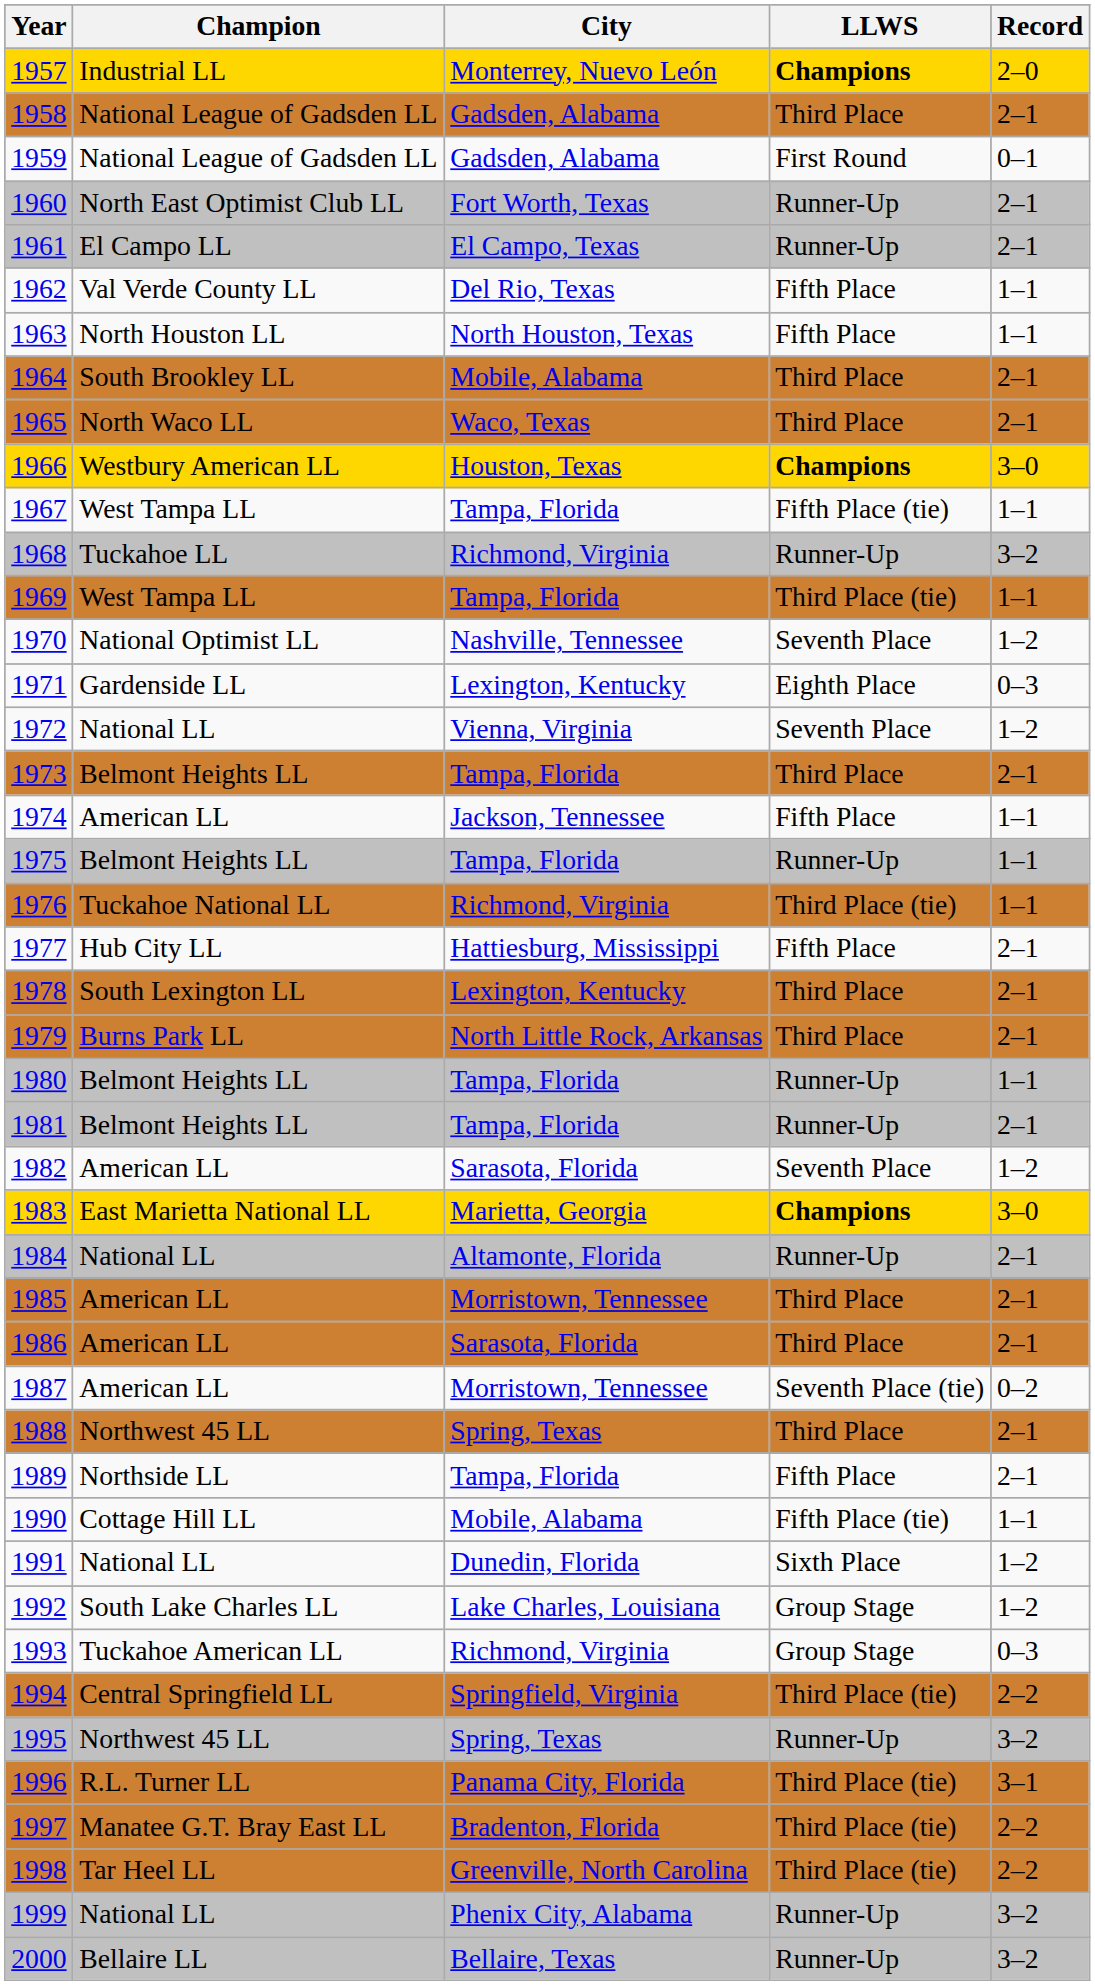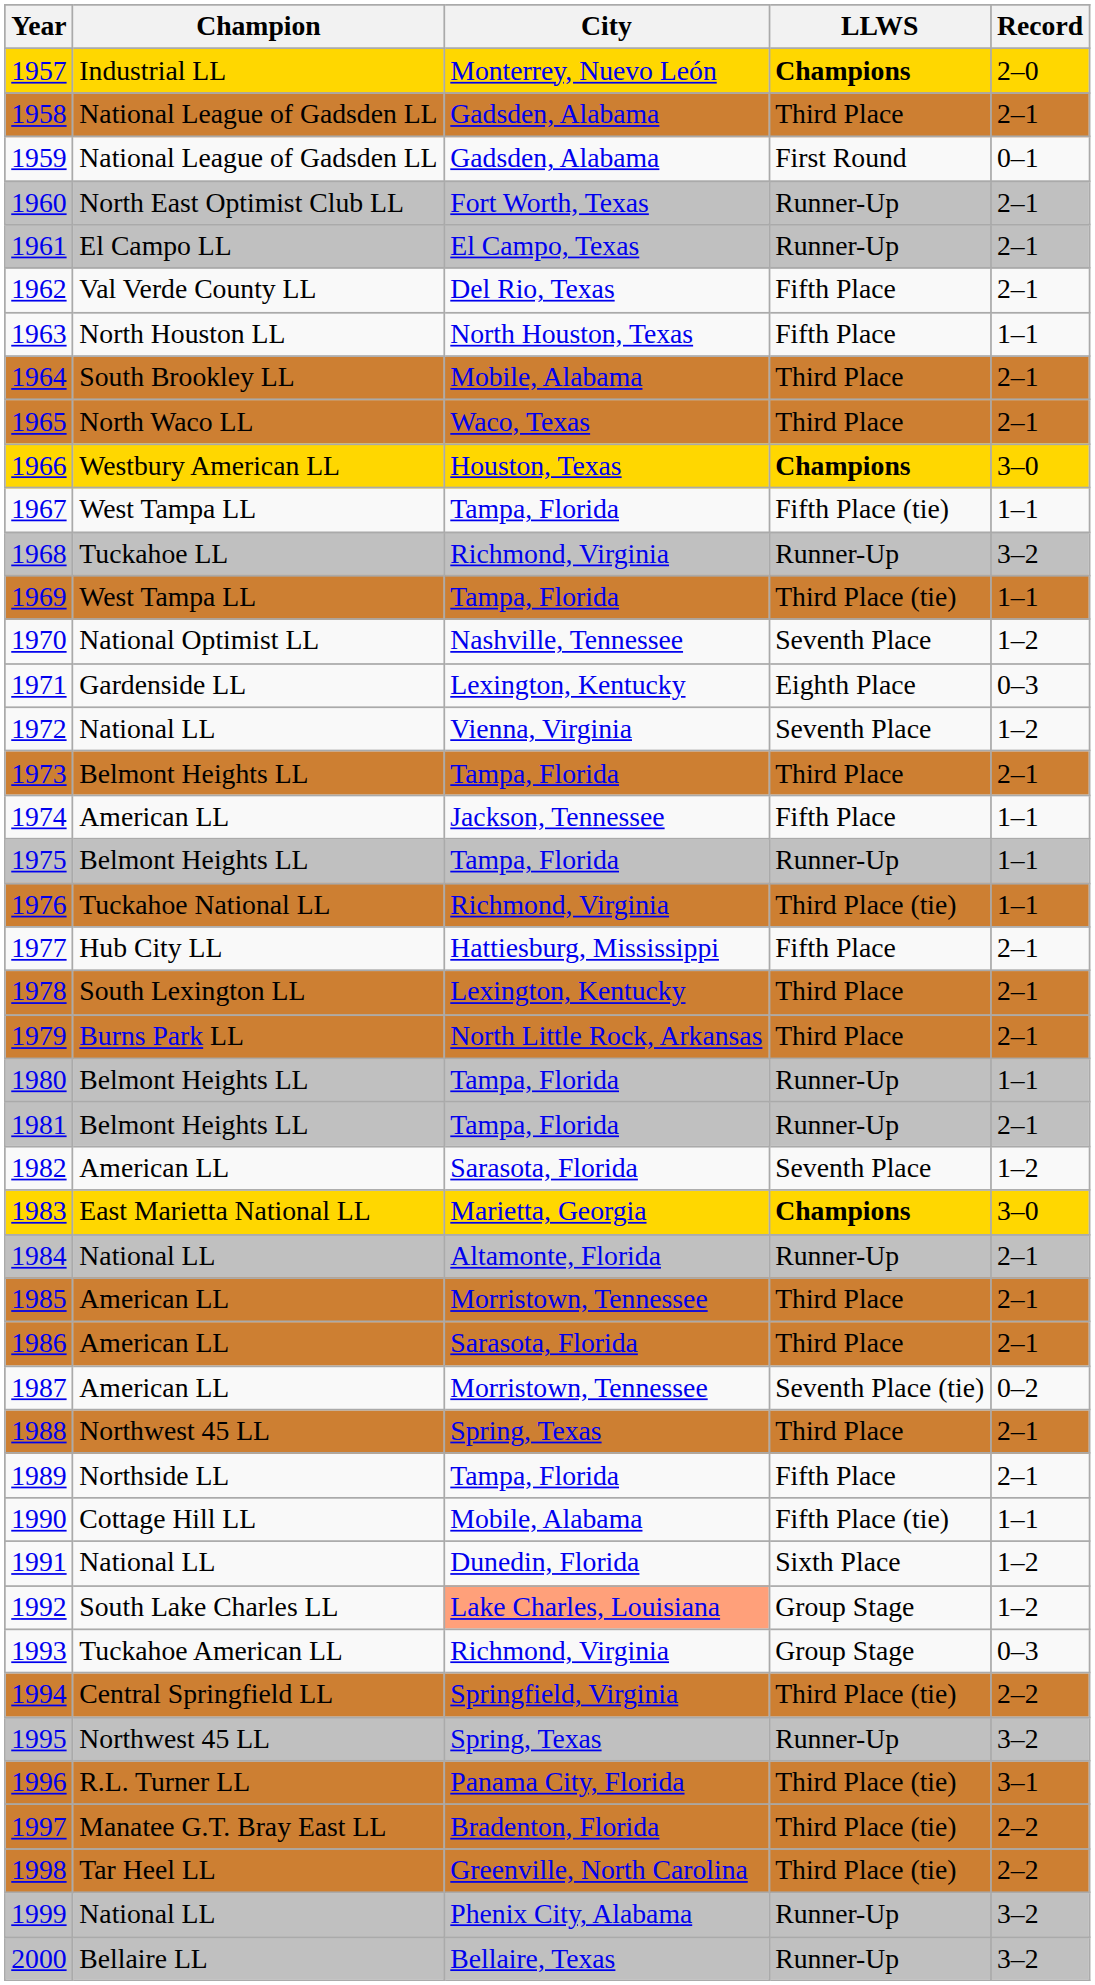 <table class="wikitable">
 <tr>
 <th>Year</th>
 <th>Champion</th>
 <th>City</th>
 <th>LLWS</th>
 <th>Record</th>
 </tr>
 <tr style="background:gold">
 <td><a href='#'>1957</a></td>
 <td>Industrial LL</td>
 <td> <a href='#'>Monterrey, Nuevo León</a></td>
 <td><strong>Champions</strong></td>
 <td>2–0</td>
 </tr>
 <tr style="background:#cd7f32;">
 <td><a href='#'>1958</a></td>
 <td>National League of Gadsden LL</td>
 <td> <a href='#'>Gadsden, Alabama</a></td>
 <td>Third Place</td>
 <td>2–1</td>
 </tr>
 <tr>
 <td><a href='#'>1959</a></td>
 <td>National League of Gadsden LL</td>
 <td> <a href='#'>Gadsden, Alabama</a></td>
 <td>First Round</td>
 <td>0–1</td>
 </tr>
 <tr style="background:silver">
 <td><a href='#'>1960</a></td>
 <td>North East Optimist Club LL</td>
 <td> <a href='#'>Fort Worth, Texas</a></td>
 <td>Runner-Up</td>
 <td>2–1</td>
 </tr>
 <tr style="background:silver">
 <td><a href='#'>1961</a></td>
 <td>El Campo LL</td>
 <td> <a href='#'>El Campo, Texas</a></td>
 <td>Runner-Up</td>
 <td>2–1</td>
 </tr>
 <tr>
 <td><a href='#'>1962</a></td>
 <td>Val Verde County LL</td>
 <td> <a href='#'>Del Rio, Texas</a></td>
 <td>Fifth Place</td>
-<td>1–1</td>
+<td>2–1</td>
 </tr>
 <tr>
 <td><a href='#'>1963</a></td>
 <td>North Houston LL</td>
 <td> <a href='#'>North Houston, Texas</a></td>
 <td>Fifth Place</td>
 <td>1–1</td>
 </tr>
 <tr style="background:#cd7f32;">
 <td><a href='#'>1964</a></td>
 <td>South Brookley LL</td>
 <td> <a href='#'>Mobile, Alabama</a></td>
 <td>Third Place</td>
 <td>2–1</td>
 </tr>
 <tr style="background:#cd7f32;">
 <td><a href='#'>1965</a></td>
 <td>North Waco LL</td>
 <td> <a href='#'>Waco, Texas</a></td>
 <td>Third Place</td>
 <td>2–1</td>
 </tr>
 <tr style="background:gold">
 <td><a href='#'>1966</a></td>
 <td>Westbury American LL</td>
 <td> <a href='#'>Houston, Texas</a></td>
 <td><strong>Champions</strong></td>
 <td>3–0</td>
 </tr>
 <tr>
 <td><a href='#'>1967</a></td>
 <td>West Tampa LL</td>
 <td> <a href='#'>Tampa, Florida</a></td>
 <td>Fifth Place (tie)</td>
 <td>1–1</td>
 </tr>
 <tr style="background:silver">
 <td><a href='#'>1968</a></td>
 <td>Tuckahoe LL</td>
 <td> <a href='#'>Richmond, Virginia</a></td>
 <td>Runner-Up</td>
 <td>3–2</td>
 </tr>
 <tr style="background:#cd7f32;">
 <td><a href='#'>1969</a></td>
 <td>West Tampa LL</td>
 <td> <a href='#'>Tampa, Florida</a></td>
 <td>Third Place (tie)</td>
 <td>1–1</td>
 </tr>
 <tr>
 <td><a href='#'>1970</a></td>
 <td>National Optimist LL</td>
 <td> <a href='#'>Nashville, Tennessee</a></td>
 <td>Seventh Place</td>
 <td>1–2</td>
 </tr>
 <tr>
 <td><a href='#'>1971</a></td>
 <td>Gardenside LL</td>
 <td> <a href='#'>Lexington, Kentucky</a></td>
 <td>Eighth Place</td>
 <td>0–3</td>
 </tr>
 <tr>
 <td><a href='#'>1972</a></td>
 <td>National LL</td>
 <td> <a href='#'>Vienna, Virginia</a></td>
 <td>Seventh Place</td>
 <td>1–2</td>
 </tr>
 <tr style="background:#cd7f32;">
 <td><a href='#'>1973</a></td>
 <td>Belmont Heights LL</td>
 <td> <a href='#'>Tampa, Florida</a></td>
 <td>Third Place</td>
 <td>2–1</td>
 </tr>
 <tr>
 <td><a href='#'>1974</a></td>
 <td>American LL</td>
 <td> <a href='#'>Jackson, Tennessee</a></td>
 <td>Fifth Place</td>
 <td>1–1</td>
 </tr>
 <tr style="background:silver">
 <td><a href='#'>1975</a></td>
 <td>Belmont Heights LL</td>
 <td> <a href='#'>Tampa, Florida</a></td>
 <td>Runner-Up</td>
 <td>1–1</td>
 </tr>
 <tr style="background:#cd7f32;">
 <td><a href='#'>1976</a></td>
 <td>Tuckahoe National LL</td>
 <td> <a href='#'>Richmond, Virginia</a></td>
 <td>Third Place (tie)</td>
 <td>1–1</td>
 </tr>
 <tr>
 <td><a href='#'>1977</a></td>
 <td>Hub City LL</td>
 <td> <a href='#'>Hattiesburg, Mississippi</a></td>
 <td>Fifth Place</td>
 <td>2–1</td>
 </tr>
 <tr style="background:#cd7f32;">
 <td><a href='#'>1978</a></td>
 <td>South Lexington LL</td>
 <td> <a href='#'>Lexington, Kentucky</a></td>
 <td>Third Place</td>
 <td>2–1</td>
 </tr>
 <tr style="background:#cd7f32;">
 <td><a href='#'>1979</a></td>
 <td><a href='#'>Burns Park</a> LL</td>
 <td> <a href='#'>North Little Rock, Arkansas</a></td>
 <td>Third Place</td>
 <td>2–1</td>
 </tr>
 <tr style="background:silver">
 <td><a href='#'>1980</a></td>
 <td>Belmont Heights LL</td>
 <td> <a href='#'>Tampa, Florida</a></td>
 <td>Runner-Up</td>
 <td>1–1</td>
 </tr>
 <tr style="background:silver">
 <td><a href='#'>1981</a></td>
 <td>Belmont Heights LL</td>
 <td> <a href='#'>Tampa, Florida</a></td>
 <td>Runner-Up</td>
 <td>2–1</td>
 </tr>
 <tr>
 <td><a href='#'>1982</a></td>
 <td>American LL</td>
 <td> <a href='#'>Sarasota, Florida</a></td>
 <td>Seventh Place</td>
 <td>1–2</td>
 </tr>
 <tr style="background:gold">
 <td><a href='#'>1983</a></td>
 <td>East Marietta National LL</td>
 <td> <a href='#'>Marietta, Georgia</a></td>
 <td><strong>Champions</strong></td>
 <td>3–0</td>
 </tr>
 <tr style="background:silver">
 <td><a href='#'>1984</a></td>
 <td>National LL</td>
 <td> <a href='#'>Altamonte, Florida</a></td>
 <td>Runner-Up</td>
 <td>2–1</td>
 </tr>
 <tr style="background:#cd7f32;">
 <td><a href='#'>1985</a></td>
 <td>American LL</td>
 <td> <a href='#'>Morristown, Tennessee</a></td>
 <td>Third Place</td>
 <td>2–1</td>
 </tr>
 <tr style="background:#cd7f32;">
 <td><a href='#'>1986</a></td>
 <td>American LL</td>
 <td> <a href='#'>Sarasota, Florida</a></td>
 <td>Third Place</td>
 <td>2–1</td>
 </tr>
 <tr>
 <td><a href='#'>1987</a></td>
 <td>American LL</td>
 <td> <a href='#'>Morristown, Tennessee</a></td>
 <td>Seventh Place (tie)</td>
 <td>0–2</td>
 </tr>
 <tr style="background:#cd7f32;">
 <td><a href='#'>1988</a></td>
 <td>Northwest 45 LL</td>
 <td> <a href='#'>Spring, Texas</a></td>
 <td>Third Place</td>
 <td>2–1</td>
 </tr>
 <tr>
 <td><a href='#'>1989</a></td>
 <td>Northside LL</td>
 <td> <a href='#'>Tampa, Florida</a></td>
 <td>Fifth Place</td>
 <td>2–1</td>
 </tr>
 <tr>
 <td><a href='#'>1990</a></td>
 <td>Cottage Hill LL</td>
 <td> <a href='#'>Mobile, Alabama</a></td>
 <td>Fifth Place (tie)</td>
 <td>1–1</td>
 </tr>
 <tr>
 <td><a href='#'>1991</a></td>
 <td>National LL</td>
 <td> <a href='#'>Dunedin, Florida</a></td>
 <td>Sixth Place</td>
 <td>1–2</td>
 </tr>
 <tr>
 <td><a href='#'>1992</a></td>
 <td>South Lake Charles LL</td>
-<td> <a href='#'>Lake Charles, Louisiana</a></td>
+<td style="background: lightsalmon;"> <a href='#'>Lake Charles, Louisiana</a></td>
 <td>Group Stage</td>
 <td>1–2</td>
 </tr>
 <tr>
 <td><a href='#'>1993</a></td>
 <td>Tuckahoe American LL</td>
 <td> <a href='#'>Richmond, Virginia</a></td>
 <td>Group Stage</td>
 <td>0–3</td>
 </tr>
 <tr style="background:#cd7f32;">
 <td><a href='#'>1994</a></td>
 <td>Central Springfield LL</td>
 <td> <a href='#'>Springfield, Virginia</a></td>
 <td>Third Place (tie)</td>
 <td>2–2</td>
 </tr>
 <tr style="background:silver">
 <td><a href='#'>1995</a></td>
 <td>Northwest 45 LL</td>
 <td> <a href='#'>Spring, Texas</a></td>
 <td>Runner-Up</td>
 <td>3–2</td>
 </tr>
 <tr style="background:#cd7f32;">
 <td><a href='#'>1996</a></td>
 <td>R.L. Turner LL</td>
 <td> <a href='#'>Panama City, Florida</a></td>
 <td>Third Place (tie)</td>
 <td>3–1</td>
 </tr>
 <tr style="background:#cd7f32;">
 <td><a href='#'>1997</a></td>
 <td>Manatee G.T. Bray East LL</td>
 <td> <a href='#'>Bradenton, Florida</a></td>
 <td>Third Place (tie)</td>
 <td>2–2</td>
 </tr>
 <tr style="background:#cd7f32;">
 <td><a href='#'>1998</a></td>
 <td>Tar Heel LL</td>
 <td> <a href='#'>Greenville, North Carolina</a></td>
 <td>Third Place (tie)</td>
 <td>2–2</td>
 </tr>
 <tr style="background:silver">
 <td><a href='#'>1999</a></td>
 <td>National LL</td>
 <td> <a href='#'>Phenix City, Alabama</a></td>
 <td>Runner-Up</td>
 <td>3–2</td>
 </tr>
 <tr style="background:silver">
 <td><a href='#'>2000</a></td>
 <td>Bellaire LL</td>
 <td> <a href='#'>Bellaire, Texas</a></td>
 <td>Runner-Up</td>
 <td>3–2</td>
 </tr>
 </table>
